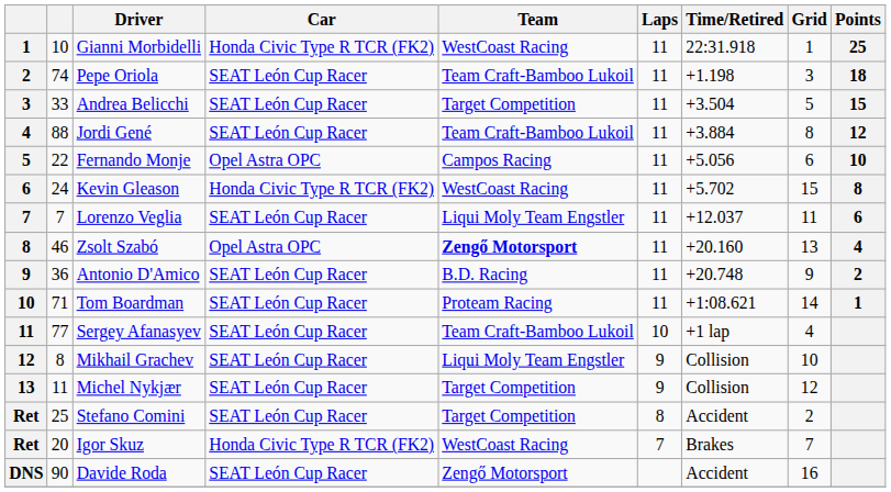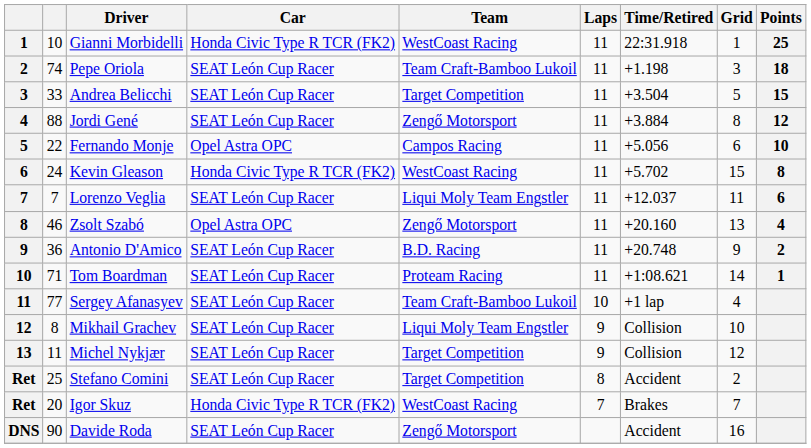 <table class="wikitable sortable" style="font-size:95%">
 <tr>
 <th></th>
 <th></th>
 <th>Driver</th>
 <th>Car</th>
 <th>Team</th>
 <th>Laps</th>
 <th>Time/Retired</th>
 <th>Grid</th>
 <th>Points</th>
 </tr>
 <tr>
 <th>1</th>
 <td align=center>10</td>
 <td> <a href='#'>Gianni Morbidelli</a></td>
 <td><a href='#'>Honda Civic Type R TCR (FK2)</a></td>
 <td> <a href='#'>WestCoast Racing</a></td>
 <td align=center>11</td>
 <td>22:31.918</td>
 <td align=center>1</td>
 <th>25</th>
 </tr>
 <tr>
 <th>2</th>
 <td align=center>74</td>
 <td> <a href='#'>Pepe Oriola</a></td>
 <td><a href='#'>SEAT León Cup Racer</a></td>
 <td> <a href='#'>Team Craft-Bamboo Lukoil</a></td>
 <td align=center>11</td>
 <td>+1.198</td>
 <td align=center>3</td>
 <th>18</th>
 </tr>
 <tr>
 <th>3</th>
 <td align=center>33</td>
 <td> <a href='#'>Andrea Belicchi</a></td>
 <td><a href='#'>SEAT León Cup Racer</a></td>
 <td> <a href='#'>Target Competition</a></td>
 <td align=center>11</td>
 <td>+3.504</td>
 <td align=center>5</td>
 <th>15</th>
 </tr>
 <tr>
 <th>4</th>
 <td align=center>88</td>
 <td> <a href='#'>Jordi Gené</a></td>
 <td><a href='#'>SEAT León Cup Racer</a></td>
-<td> <a href='#'>Team Craft-Bamboo Lukoil</a></td>
+<td> <a href='#'>Zengő Motorsport</a></td>
 <td align=center>11</td>
 <td>+3.884</td>
 <td align=center>8</td>
 <th>12</th>
 </tr>
 <tr>
 <th>5</th>
 <td align=center>22</td>
 <td> <a href='#'>Fernando Monje</a></td>
 <td><a href='#'>Opel Astra OPC</a></td>
 <td> <a href='#'>Campos Racing</a></td>
 <td align=center>11</td>
 <td>+5.056</td>
 <td align=center>6</td>
 <th>10</th>
 </tr>
 <tr>
 <th>6</th>
 <td align=center>24</td>
 <td> <a href='#'>Kevin Gleason</a></td>
 <td><a href='#'>Honda Civic Type R TCR (FK2)</a></td>
 <td> <a href='#'>WestCoast Racing</a></td>
 <td align=center>11</td>
 <td>+5.702</td>
 <td align=center>15</td>
 <th>8</th>
 </tr>
 <tr>
 <th>7</th>
 <td align=center>7</td>
 <td> <a href='#'>Lorenzo Veglia</a></td>
 <td><a href='#'>SEAT León Cup Racer</a></td>
 <td> <a href='#'>Liqui Moly Team Engstler</a></td>
 <td align=center>11</td>
 <td>+12.037</td>
 <td align=center>11</td>
 <th>6</th>
 </tr>
 <tr>
 <th>8</th>
 <td align=center>46</td>
 <td> <a href='#'>Zsolt Szabó</a></td>
 <td><a href='#'>Opel Astra OPC</a></td>
-<td><strong> <a href='#'>Zengő Motorsport</a></strong></td>
+<td> <a href='#'>Zengő Motorsport</a></td>
 <td align=center>11</td>
 <td>+20.160</td>
 <td align=center>13</td>
 <th>4</th>
 </tr>
 <tr>
 <th>9</th>
 <td align=center>36</td>
 <td> <a href='#'>Antonio D'Amico</a></td>
 <td><a href='#'>SEAT León Cup Racer</a></td>
 <td> <a href='#'>B.D. Racing</a></td>
 <td align=center>11</td>
 <td>+20.748</td>
 <td align=center>9</td>
 <th>2</th>
 </tr>
 <tr>
 <th>10</th>
 <td align=center>71</td>
 <td> <a href='#'>Tom Boardman</a></td>
 <td><a href='#'>SEAT León Cup Racer</a></td>
 <td> <a href='#'>Proteam Racing</a></td>
 <td align=center>11</td>
 <td>+1:08.621</td>
 <td align=center>14</td>
 <th>1</th>
 </tr>
 <tr>
 <th>11</th>
 <td align=center>77</td>
 <td> <a href='#'>Sergey Afanasyev</a></td>
 <td><a href='#'>SEAT León Cup Racer</a></td>
 <td> <a href='#'>Team Craft-Bamboo Lukoil</a></td>
 <td align=center>10</td>
 <td>+1 lap</td>
 <td align=center>4</td>
 <th></th>
 </tr>
 <tr>
 <th>12</th>
 <td align=center>8</td>
 <td> <a href='#'>Mikhail Grachev</a></td>
 <td><a href='#'>SEAT León Cup Racer</a></td>
 <td> <a href='#'>Liqui Moly Team Engstler</a></td>
 <td align=center>9</td>
 <td>Collision</td>
 <td align=center>10</td>
 <th></th>
 </tr>
 <tr>
 <th>13</th>
 <td align=center>11</td>
 <td> <a href='#'>Michel Nykjær</a></td>
 <td><a href='#'>SEAT León Cup Racer</a></td>
 <td> <a href='#'>Target Competition</a></td>
 <td align=center>9</td>
 <td>Collision</td>
 <td align=center>12</td>
 <th></th>
 </tr>
 <tr>
 <th>Ret</th>
 <td align=center>25</td>
 <td> <a href='#'>Stefano Comini</a></td>
 <td><a href='#'>SEAT León Cup Racer</a></td>
 <td> <a href='#'>Target Competition</a></td>
 <td align=center>8</td>
 <td>Accident</td>
 <td align=center>2</td>
 <th></th>
 </tr>
 <tr>
 <th>Ret</th>
 <td align=center>20</td>
 <td> <a href='#'>Igor Skuz</a></td>
 <td><a href='#'>Honda Civic Type R TCR (FK2)</a></td>
 <td> <a href='#'>WestCoast Racing</a></td>
 <td align=center>7</td>
 <td>Brakes</td>
 <td align=center>7</td>
 <th></th>
 </tr>
 <tr>
 <th>DNS</th>
 <td align=center>90</td>
 <td> <a href='#'>Davide Roda</a></td>
 <td><a href='#'>SEAT León Cup Racer</a></td>
 <td> <a href='#'>Zengő Motorsport</a></td>
 <td align=center></td>
 <td>Accident</td>
 <td align=center>16</td>
 <th></th>
 </tr>
 <tr>
 </tr>
 </table>
